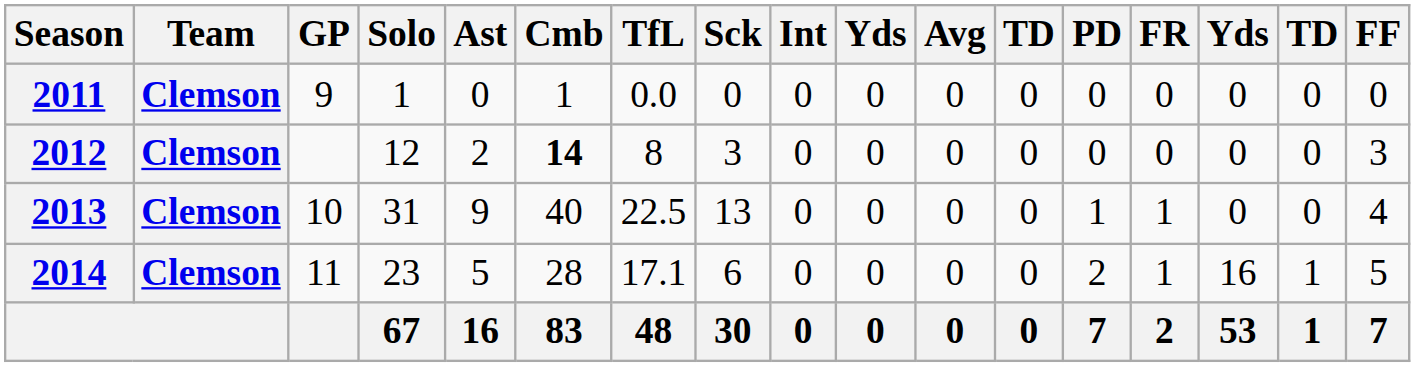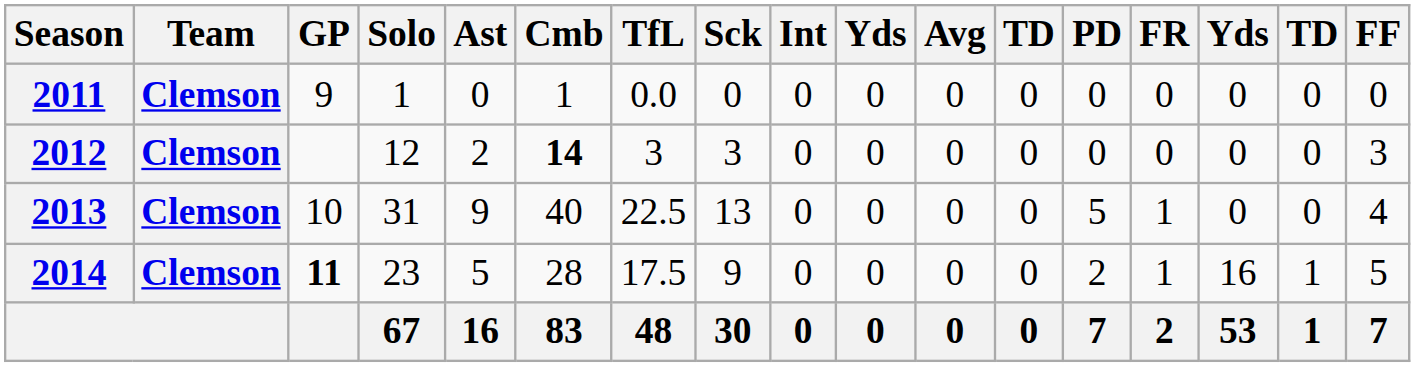 <table class="wikitable" style="text-align:center;">
 <tr>
 <th>Season</th>
 <th>Team</th>
 <th>GP</th>
 <th>Solo</th>
 <th>Ast</th>
 <th>Cmb</th>
 <th>TfL</th>
 <th>Sck</th>
 <th>Int</th>
 <th>Yds</th>
 <th>Avg</th>
 <th>TD</th>
 <th>PD</th>
 <th>FR</th>
 <th>Yds</th>
 <th>TD</th>
 <th>FF</th>
 </tr>
 <tr>
 <th><a href='#'>2011</a></th>
 <th><a href='#'>Clemson</a></th>
 <td>9</td>
 <td>1</td>
 <td>0</td>
 <td>1</td>
 <td>0.0</td>
 <td>0</td>
 <td>0</td>
 <td>0</td>
 <td>0</td>
 <td>0</td>
 <td>0</td>
 <td>0</td>
 <td>0</td>
 <td>0</td>
 <td>0</td>
 </tr>
 <tr>
 <th><a href='#'>2012</a></th>
 <th><a href='#'>Clemson</a></th>
 <td></td>
 <td>12</td>
 <td>2</td>
 <td><strong>14</strong></td>
-<td>8</td>
+<td>3</td>
 <td>3</td>
 <td>0</td>
 <td>0</td>
 <td>0</td>
 <td>0</td>
 <td>0</td>
 <td>0</td>
 <td>0</td>
 <td>0</td>
 <td>3</td>
 </tr>
 <tr>
 <th><a href='#'>2013</a></th>
 <th><a href='#'>Clemson</a></th>
 <td>10</td>
 <td>31</td>
 <td>9</td>
 <td>40</td>
 <td>22.5</td>
 <td>13</td>
 <td>0</td>
 <td>0</td>
 <td>0</td>
 <td>0</td>
-<td>1</td>
+<td>5</td>
 <td>1</td>
 <td>0</td>
 <td>0</td>
 <td>4</td>
 </tr>
 <tr>
 <th><a href='#'>2014</a></th>
 <th><a href='#'>Clemson</a></th>
-<td>11</td>
+<td><strong>11</strong></td>
 <td>23</td>
 <td>5</td>
 <td>28</td>
-<td>17.1</td>
-<td>6</td>
+<td>17.5</td>
+<td>9</td>
 <td>0</td>
 <td>0</td>
 <td>0</td>
 <td>0</td>
 <td>2</td>
 <td>1</td>
 <td>16</td>
 <td>1</td>
 <td>5</td>
 </tr>
 <tr>
 <th colspan="2"></th>
 <th></th>
 <th>67</th>
 <th>16</th>
 <th>83</th>
 <th>48</th>
 <th>30</th>
 <th>0</th>
 <th>0</th>
 <th>0</th>
 <th>0</th>
 <th>7</th>
 <th>2</th>
 <th>53</th>
 <th>1</th>
 <th>7</th>
 </tr>
 </table>
